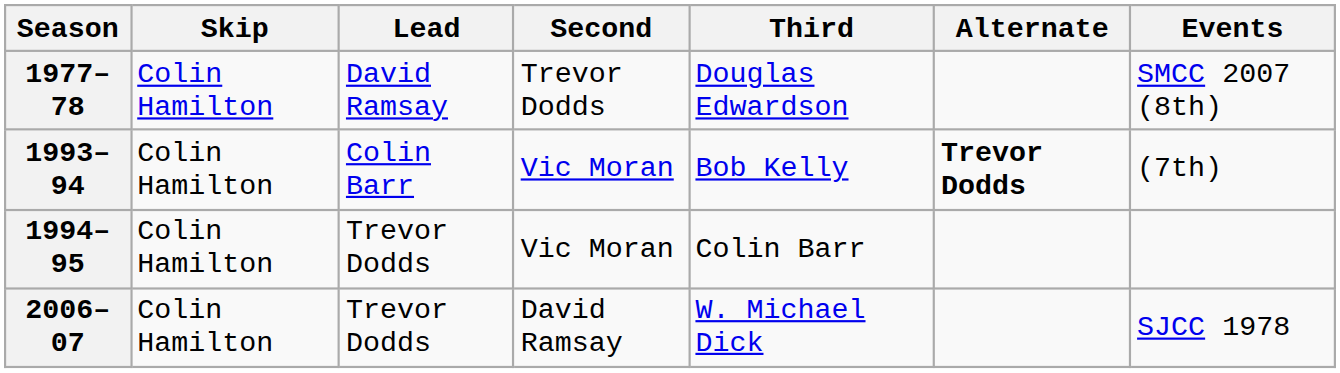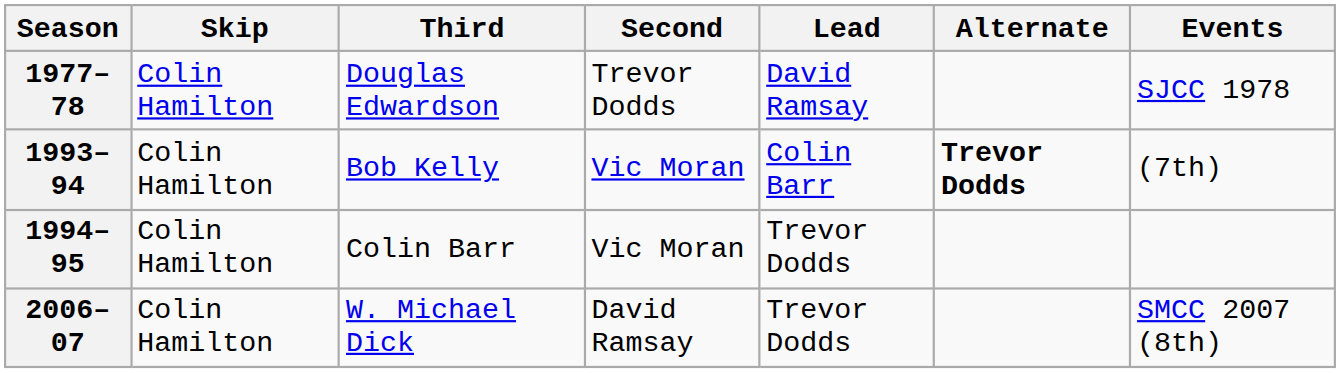 <table class="wikitable">
 <tr>
 <th scope="col">Season</th>
 <th scope="col">Skip</th>
+<th scope="col">Third</th>
+<th scope="col">Second</th>
 <th scope="col">Lead</th>
-<th scope="col">Second</th>
-<th scope="col">Third</th>
 <th scope="col">Alternate</th>
 <th scope="col">Events</th>
 </tr>
 <tr>
 <th scope="row">1977–78</th>
 <td><a href='#'>Colin Hamilton</a></td>
+<td><a href='#'>Douglas Edwardson</a></td>
+<td>Trevor Dodds</td>
 <td><a href='#'>David Ramsay</a></td>
-<td>Trevor Dodds</td>
-<td><a href='#'>Douglas Edwardson</a></td>
 <td></td>
-<td><a href='#'>SMCC</a> 2007 (8th)</td>
+<td><a href='#'>SJCC</a> 1978 <br> </td>
 </tr>
 <tr>
 <th scope="row">1993–94</th>
 <td>Colin Hamilton</td>
+<td><a href='#'>Bob Kelly</a></td>
+<td><a href='#'>Vic Moran</a></td>
 <td><a href='#'>Colin Barr</a></td>
-<td><a href='#'>Vic Moran</a></td>
-<td><a href='#'>Bob Kelly</a></td>
 <td><strong>Trevor Dodds</strong></td>
 <td> (7th)</td>
 </tr>
 <tr>
 <th scope="row">1994–95</th>
 <td>Colin Hamilton</td>
+<td>Colin Barr</td>
+<td>Vic Moran</td>
 <td>Trevor Dodds</td>
-<td>Vic Moran</td>
-<td>Colin Barr</td>
 <td></td>
 <td></td>
 </tr>
 <tr>
 <th scope="row">2006–07</th>
 <td>Colin Hamilton</td>
+<td><a href='#'>W. Michael Dick</a></td>
+<td>David Ramsay</td>
 <td>Trevor Dodds</td>
-<td>David Ramsay</td>
-<td><a href='#'>W. Michael Dick</a></td>
 <td></td>
-<td><a href='#'>SJCC</a> 1978 <br> </td>
+<td><a href='#'>SMCC</a> 2007 (8th)</td>
 </tr>
 </table>
